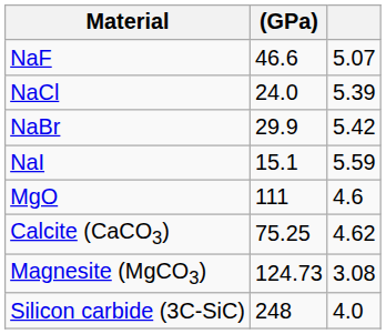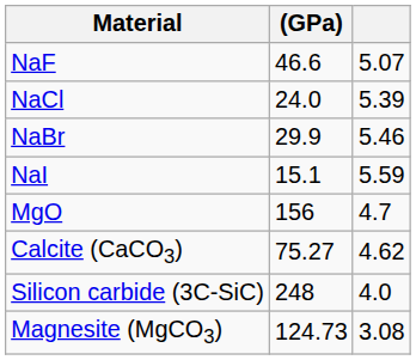 <table class="wikitable centre">
 <tr>
 <th scope=col>Material</th>
 <th scope=col> (GPa)</th>
 <th scope=col></th>
 </tr>
 <tr>
 <td><a href='#'>NaF</a></td>
 <td>46.6</td>
 <td>5.07</td>
 </tr>
 <tr>
 <td><a href='#'>NaCl</a></td>
 <td>24.0</td>
 <td>5.39</td>
 </tr>
 <tr>
 <td><a href='#'>NaBr</a></td>
 <td>29.9</td>
-<td>5.42</td>
+<td>5.46</td>
 </tr>
 <tr>
 <td><a href='#'>NaI</a></td>
 <td>15.1</td>
 <td>5.59</td>
 </tr>
 <tr>
 <td><a href='#'>MgO</a></td>
-<td>111</td>
-<td>4.6</td>
+<td>156</td>
+<td>4.7</td>
 </tr>
 <tr>
 <td><a href='#'>Calcite</a> (CaCO<sub>3</sub>)</td>
-<td>75.25</td>
+<td>75.27</td>
 <td>4.62</td>
+</tr>
+<tr>
+<td><a href='#'>Silicon carbide</a> (3C-SiC)</td>
+<td>248</td>
+<td>4.0</td>
 </tr>
 <tr>
 <td><a href='#'>Magnesite</a> (MgCO<sub>3</sub>)</td>
 <td>124.73</td>
 <td>3.08</td>
 </tr>
-<tr>
-<td><a href='#'>Silicon carbide</a> (3C-SiC)</td>
-<td>248</td>
-<td>4.0</td>
-</tr>
 </table>
